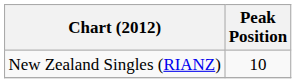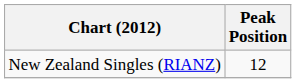 <table class="wikitable">
 <tr>
 <th style="text-align:center;">Chart (2012)</th>
 <th style="text-align:center;">Peak<br>Position</th>
 </tr>
 <tr>
 <td align="left">New Zealand Singles (<a href='#'>RIANZ</a>)</td>
-<td style="text-align:center;">10</td>
+<td style="text-align:center;">12</td>
 </tr>
 <tr>
 </tr>
 </table>
